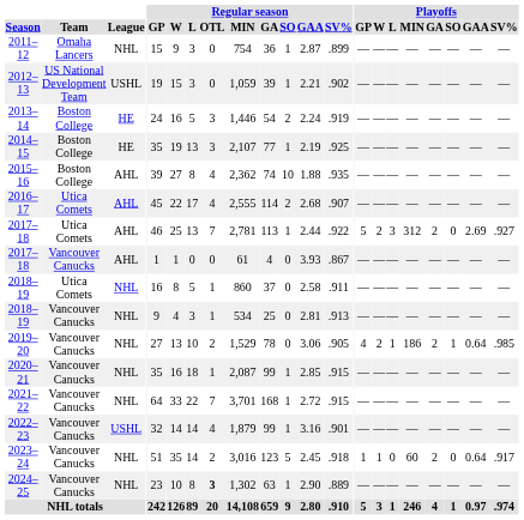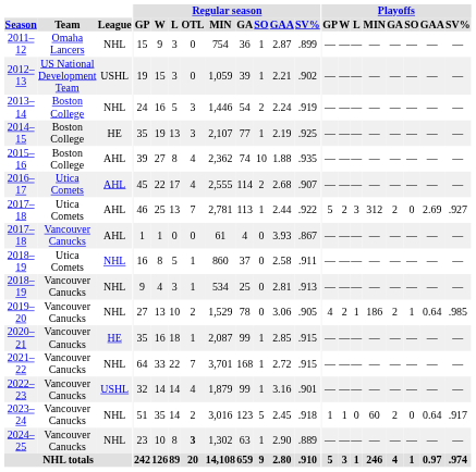 <table border="0" cellpadding="1" cellspacing="0" style="width:75%; text-align:center;">
 <tr bgcolor="#e0e0e0">
 <th colspan="3" bgcolor="#ffffff"></th>
 <th rowspan="99" bgcolor="#ffffff"></th>
 <th colspan="9" bgcolor="#e0e0e0"><a href='#'>Regular season</a></th>
 <th rowspan="99" bgcolor="#ffffff"></th>
 <th colspan="8" bgcolor="#e0e0e0"><a href='#'>Playoffs</a></th>
 </tr>
 <tr bgcolor="#e0e0e0">
 <th><a href='#'>Season</a></th>
 <th>Team</th>
 <th>League</th>
 <th>GP</th>
 <th>W</th>
 <th>L</th>
 <th>OTL</th>
 <th>MIN</th>
 <th>GA</th>
 <th><a href='#'>SO</a></th>
 <th><a href='#'>GAA</a></th>
 <th><a href='#'>SV%</a></th>
 <th>GP</th>
 <th>W</th>
 <th>L</th>
 <th>MIN</th>
 <th>GA</th>
 <th>SO</th>
 <th>GAA</th>
 <th>SV%</th>
 </tr>
 <tr>
 <td><a href='#'>2011–12</a></td>
 <td><a href='#'>Omaha Lancers</a></td>
 <td>NHL</td>
 <td>15</td>
 <td>9</td>
 <td>3</td>
 <td>0</td>
 <td>754</td>
 <td>36</td>
 <td>1</td>
 <td>2.87</td>
 <td>.899</td>
 <td>—</td>
 <td>—</td>
 <td>—</td>
 <td>—</td>
 <td>—</td>
 <td>—</td>
 <td>—</td>
 <td>—</td>
 </tr>
 <tr bgcolor="#f0f0f0">
 <td><a href='#'>2012–13</a></td>
 <td><a href='#'>US National Development Team</a></td>
 <td>USHL</td>
 <td>19</td>
 <td>15</td>
 <td>3</td>
 <td>0</td>
 <td>1,059</td>
 <td>39</td>
 <td>1</td>
 <td>2.21</td>
 <td>.902</td>
 <td>—</td>
 <td>—</td>
 <td>—</td>
 <td>—</td>
 <td>—</td>
 <td>—</td>
 <td>—</td>
 <td>—</td>
 </tr>
 <tr>
 <td><a href='#'>2013–14</a></td>
 <td><a href='#'>Boston College</a></td>
-<td><a href='#'>HE</a></td>
+<td>NHL</td>
 <td>24</td>
 <td>16</td>
 <td>5</td>
 <td>3</td>
 <td>1,446</td>
 <td>54</td>
 <td>2</td>
 <td>2.24</td>
 <td>.919</td>
 <td>—</td>
 <td>—</td>
 <td>—</td>
 <td>—</td>
 <td>—</td>
 <td>—</td>
 <td>—</td>
 <td>—</td>
 </tr>
 <tr bgcolor="#f0f0f0">
 <td><a href='#'>2014–15</a></td>
 <td>Boston College</td>
 <td>HE</td>
 <td>35</td>
 <td>19</td>
 <td>13</td>
 <td>3</td>
 <td>2,107</td>
 <td>77</td>
 <td>1</td>
 <td>2.19</td>
 <td>.925</td>
 <td>—</td>
 <td>—</td>
 <td>—</td>
 <td>—</td>
 <td>—</td>
 <td>—</td>
 <td>—</td>
 <td>—</td>
 </tr>
 <tr>
 <td><a href='#'>2015–16</a></td>
 <td>Boston College</td>
 <td>AHL</td>
 <td>39</td>
 <td>27</td>
 <td>8</td>
 <td>4</td>
 <td>2,362</td>
 <td>74</td>
 <td>10</td>
 <td>1.88</td>
 <td>.935</td>
 <td>—</td>
 <td>—</td>
 <td>—</td>
 <td>—</td>
 <td>—</td>
 <td>—</td>
 <td>—</td>
 <td>—</td>
 </tr>
 <tr bgcolor="#f0f0f0">
 <td><a href='#'>2016–17</a></td>
 <td><a href='#'>Utica Comets</a></td>
 <td><a href='#'>AHL</a></td>
 <td>45</td>
 <td>22</td>
 <td>17</td>
 <td>4</td>
 <td>2,555</td>
 <td>114</td>
 <td>2</td>
 <td>2.68</td>
 <td>.907</td>
 <td>—</td>
 <td>—</td>
 <td>—</td>
 <td>—</td>
 <td>—</td>
 <td>—</td>
 <td>—</td>
 <td>—</td>
 </tr>
 <tr>
 <td><a href='#'>2017–18</a></td>
 <td>Utica Comets</td>
 <td>AHL</td>
 <td>46</td>
 <td>25</td>
 <td>13</td>
 <td>7</td>
 <td>2,781</td>
 <td>113</td>
 <td>1</td>
 <td>2.44</td>
 <td>.922</td>
 <td>5</td>
 <td>2</td>
 <td>3</td>
 <td>312</td>
 <td>2</td>
 <td>0</td>
 <td>2.69</td>
 <td>.927</td>
 </tr>
 <tr bgcolor="#f0f0f0">
 <td><a href='#'>2017–18</a></td>
 <td><a href='#'>Vancouver Canucks</a></td>
 <td>AHL</td>
 <td>1</td>
 <td>1</td>
 <td>0</td>
 <td>0</td>
 <td>61</td>
 <td>4</td>
 <td>0</td>
 <td>3.93</td>
 <td>.867</td>
 <td>—</td>
 <td>—</td>
 <td>—</td>
 <td>—</td>
 <td>—</td>
 <td>—</td>
 <td>—</td>
 <td>—</td>
 </tr>
 <tr>
 <td><a href='#'>2018–19</a></td>
 <td>Utica Comets</td>
 <td><a href='#'>NHL</a></td>
 <td>16</td>
 <td>8</td>
 <td>5</td>
 <td>1</td>
 <td>860</td>
 <td>37</td>
 <td>0</td>
 <td>2.58</td>
 <td>.911</td>
 <td>—</td>
 <td>—</td>
 <td>—</td>
 <td>—</td>
 <td>—</td>
 <td>—</td>
 <td>—</td>
 <td>—</td>
 </tr>
 <tr bgcolor="#f0f0f0">
 <td><a href='#'>2018–19</a></td>
 <td>Vancouver Canucks</td>
 <td>NHL</td>
 <td>9</td>
 <td>4</td>
 <td>3</td>
 <td>1</td>
 <td>534</td>
 <td>25</td>
 <td>0</td>
 <td>2.81</td>
 <td>.913</td>
 <td>—</td>
 <td>—</td>
 <td>—</td>
 <td>—</td>
 <td>—</td>
 <td>—</td>
 <td>—</td>
 <td>—</td>
 </tr>
 <tr>
 <td><a href='#'>2019–20</a></td>
 <td>Vancouver Canucks</td>
 <td>NHL</td>
 <td>27</td>
 <td>13</td>
 <td>10</td>
 <td>2</td>
 <td>1,529</td>
 <td>78</td>
 <td>0</td>
 <td>3.06</td>
 <td>.905</td>
 <td>4</td>
 <td>2</td>
 <td>1</td>
 <td>186</td>
 <td>2</td>
 <td>1</td>
 <td>0.64</td>
 <td>.985</td>
 </tr>
 <tr bgcolor="#f0f0f0">
 <td><a href='#'>2020–21</a></td>
 <td>Vancouver Canucks</td>
-<td>NHL</td>
+<td><a href='#'>HE</a></td>
 <td>35</td>
 <td>16</td>
 <td>18</td>
 <td>1</td>
 <td>2,087</td>
 <td>99</td>
 <td>1</td>
 <td>2.85</td>
 <td>.915</td>
 <td>—</td>
 <td>—</td>
 <td>—</td>
 <td>—</td>
 <td>—</td>
 <td>—</td>
 <td>—</td>
 <td>—</td>
 </tr>
 <tr>
 <td><a href='#'>2021–22</a></td>
 <td>Vancouver Canucks</td>
 <td>NHL</td>
 <td>64</td>
 <td>33</td>
 <td>22</td>
 <td>7</td>
 <td>3,701</td>
 <td>168</td>
 <td>1</td>
 <td>2.72</td>
 <td>.915</td>
 <td>—</td>
 <td>—</td>
 <td>—</td>
 <td>—</td>
 <td>—</td>
 <td>—</td>
 <td>—</td>
 <td>—</td>
 </tr>
 <tr bgcolor="#f0f0f0">
 <td><a href='#'>2022–23</a></td>
 <td>Vancouver Canucks</td>
 <td><a href='#'>USHL</a></td>
 <td>32</td>
 <td>14</td>
 <td>14</td>
 <td>4</td>
 <td>1,879</td>
 <td>99</td>
 <td>1</td>
 <td>3.16</td>
 <td>.901</td>
 <td>—</td>
 <td>—</td>
 <td>—</td>
 <td>—</td>
 <td>—</td>
 <td>—</td>
 <td>—</td>
 <td>—</td>
 </tr>
 <tr>
 <td><a href='#'>2023–24</a></td>
 <td>Vancouver Canucks</td>
 <td>NHL</td>
 <td>51</td>
 <td>35</td>
 <td>14</td>
 <td>2</td>
 <td>3,016</td>
 <td>123</td>
 <td>5</td>
 <td>2.45</td>
 <td>.918</td>
 <td>1</td>
 <td>1</td>
 <td>0</td>
 <td>60</td>
 <td>2</td>
 <td>0</td>
 <td>0.64</td>
 <td>.917</td>
 </tr>
 <tr bgcolor="#f0f0f0">
 <td><a href='#'>2024–25</a></td>
 <td>Vancouver Canucks</td>
 <td>NHL</td>
 <td>23</td>
 <td>10</td>
 <td>8</td>
 <td><strong>3</strong></td>
 <td>1,302</td>
 <td>63</td>
 <td>1</td>
 <td>2.90</td>
 <td>.889</td>
 <td>—</td>
 <td>—</td>
 <td>—</td>
 <td>—</td>
 <td>—</td>
 <td>—</td>
 <td>—</td>
 <td>—</td>
 </tr>
 <tr bgcolor="#e0e0e0">
 <th colspan="3">NHL totals</th>
 <th>242</th>
 <th>126</th>
 <th>89</th>
 <th>20</th>
 <th>14,108</th>
 <th>659</th>
 <th>9</th>
 <th>2.80</th>
 <th>.910</th>
 <th>5</th>
 <th>3</th>
 <th>1</th>
 <th>246</th>
 <th>4</th>
 <th>1</th>
 <th>0.97</th>
 <th>.974</th>
 </tr>
 </table>
